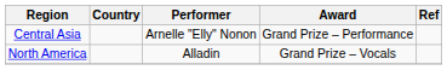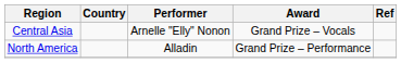 <table class="wikitable sortable">
 <tr align=center>
 <th>Region</th>
 <th>Country</th>
 <th>Performer</th>
 <th>Award</th>
 <th>Ref</th>
 </tr>
 <tr align=center>
 <td><a href='#'>Central Asia</a></td>
 <td></td>
 <td>Arnelle "Elly" Nonon</td>
-<td>Grand Prize – Performance</td>
+<td>Grand Prize – Vocals</td>
 <td></td>
 </tr>
 <tr align=center>
 <td><a href='#'>North America</a></td>
 <td></td>
 <td>Alladin</td>
-<td>Grand Prize – Vocals</td>
+<td>Grand Prize – Performance</td>
 <td></td>
 </tr>
 <tr>
 </tr>
 </table>
